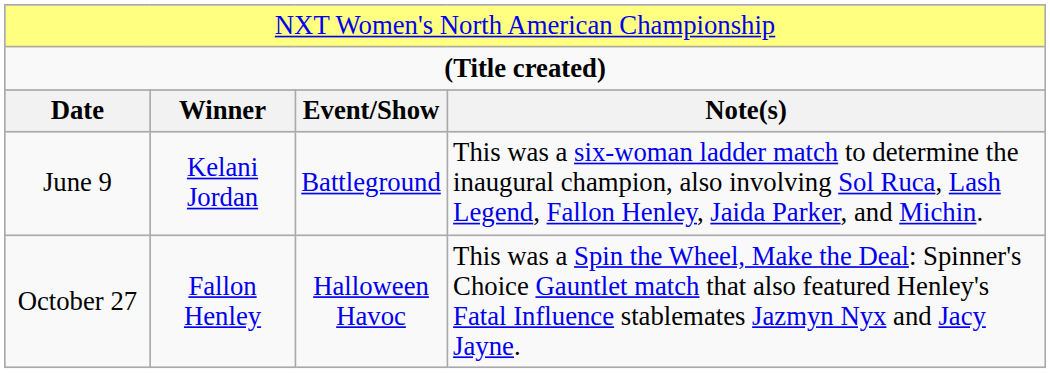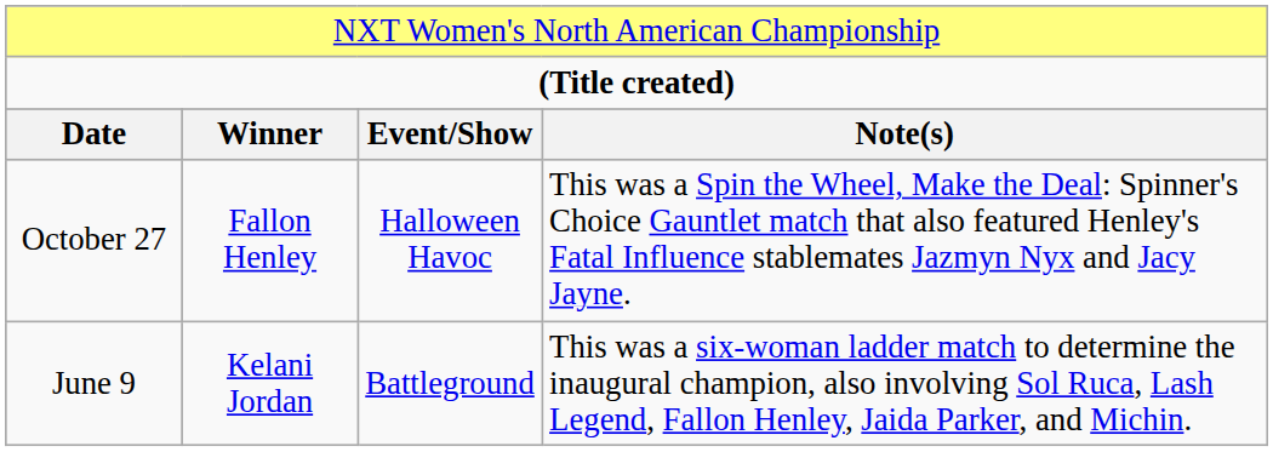 <table class="wikitable" style="text-align:center; width:100%;">
 <tr style="background:#FFFF80;">
 <td colspan="4" style="text-align: center;"><a href='#'>NXT Women's North American Championship</a></td>
 </tr>
 <tr>
 <td colspan="4" style="text-align: center;"><strong>(Title created)</strong></td>
 </tr>
 <tr>
 <th width=14%>Date</th>
 <th width=14%>Winner</th>
 <th width=14%>Event/Show</th>
 <th width=58%>Note(s)</th>
 </tr>
 <tr>
+<td>October 27</td>
+<td><a href='#'>Fallon Henley</a></td>
+<td><a href='#'>Halloween Havoc</a></td>
+<td align=left>This was a <a href='#'>Spin the Wheel, Make the Deal</a>: Spinner's Choice <a href='#'>Gauntlet match</a> that also featured Henley's <a href='#'>Fatal Influence</a> stablemates <a href='#'>Jazmyn Nyx</a> and <a href='#'>Jacy Jayne</a>.</td>
+</tr>
+<tr>
 <td>June 9</td>
 <td><a href='#'>Kelani Jordan</a></td>
 <td><a href='#'>Battleground</a></td>
 <td align=left>This was a <a href='#'>six-woman ladder match</a> to determine the inaugural champion, also involving <a href='#'>Sol Ruca</a>, <a href='#'>Lash Legend</a>, <a href='#'>Fallon Henley</a>, <a href='#'>Jaida Parker</a>, and <a href='#'>Michin</a>.</td>
 </tr>
-<tr>
-<td>October 27</td>
-<td><a href='#'>Fallon Henley</a></td>
-<td><a href='#'>Halloween Havoc</a></td>
-<td align=left>This was a <a href='#'>Spin the Wheel, Make the Deal</a>: Spinner's Choice <a href='#'>Gauntlet match</a> that also featured Henley's <a href='#'>Fatal Influence</a> stablemates <a href='#'>Jazmyn Nyx</a> and <a href='#'>Jacy Jayne</a>.</td>
-</tr>
 </table>
